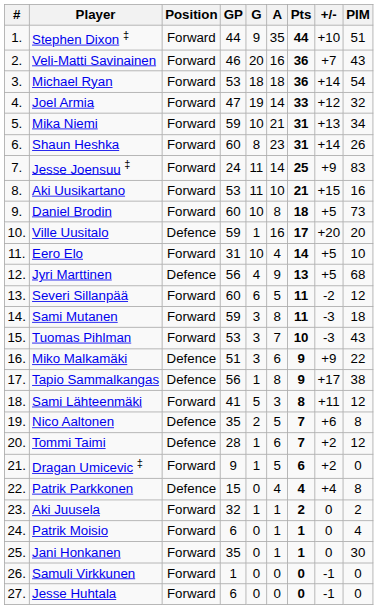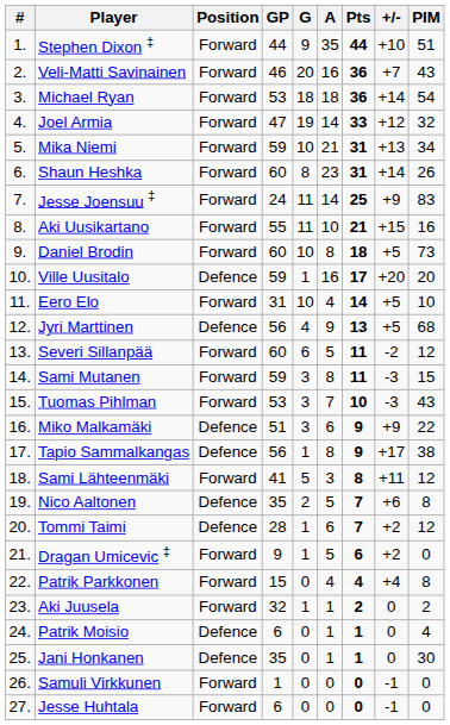 <table class="wikitable sortable">
 <tr>
 <th>#</th>
 <th>Player</th>
 <th>Position</th>
 <th>GP</th>
 <th>G</th>
 <th>A</th>
 <th>Pts</th>
 <th>+/-</th>
 <th>PIM</th>
 </tr>
 <tr align="center">
 <td>1.</td>
 <td align="left"><a href='#'>Stephen Dixon</a> <sup>‡</sup></td>
 <td>Forward</td>
 <td>44</td>
 <td>9</td>
 <td>35</td>
 <td><strong>44</strong></td>
 <td>+10</td>
 <td>51</td>
 </tr>
 <tr align="center">
 <td>2.</td>
 <td align="left"><a href='#'>Veli-Matti Savinainen</a></td>
 <td>Forward</td>
 <td>46</td>
 <td>20</td>
 <td>16</td>
 <td><strong>36</strong></td>
 <td>+7</td>
 <td>43</td>
 </tr>
 <tr align="center">
 <td>3.</td>
 <td align="left"><a href='#'>Michael Ryan</a></td>
 <td>Forward</td>
 <td>53</td>
 <td>18</td>
 <td>18</td>
 <td><strong>36</strong></td>
 <td>+14</td>
 <td>54</td>
 </tr>
 <tr align="center">
 <td>4.</td>
 <td align="left"><a href='#'>Joel Armia</a></td>
 <td>Forward</td>
 <td>47</td>
 <td>19</td>
 <td>14</td>
 <td><strong>33</strong></td>
 <td>+12</td>
 <td>32</td>
 </tr>
 <tr align="center">
 <td>5.</td>
 <td align="left"><a href='#'>Mika Niemi</a></td>
 <td>Forward</td>
 <td>59</td>
 <td>10</td>
 <td>21</td>
 <td><strong>31</strong></td>
 <td>+13</td>
 <td>34</td>
 </tr>
 <tr align="center">
 <td>6.</td>
 <td align="left"><a href='#'>Shaun Heshka</a></td>
 <td>Forward</td>
 <td>60</td>
 <td>8</td>
 <td>23</td>
 <td><strong>31</strong></td>
 <td>+14</td>
 <td>26</td>
 </tr>
 <tr align="center">
 <td>7.</td>
 <td align="left"><a href='#'>Jesse Joensuu</a> <sup>‡</sup></td>
 <td>Forward</td>
 <td>24</td>
 <td>11</td>
 <td>14</td>
 <td><strong>25</strong></td>
 <td>+9</td>
 <td>83</td>
 </tr>
 <tr align="center">
 <td>8.</td>
 <td align="left"><a href='#'>Aki Uusikartano</a></td>
 <td>Forward</td>
-<td>53</td>
+<td>55</td>
 <td>11</td>
 <td>10</td>
 <td><strong>21</strong></td>
 <td>+15</td>
 <td>16</td>
 </tr>
 <tr align="center">
 <td>9.</td>
 <td align="left"><a href='#'>Daniel Brodin</a></td>
 <td>Forward</td>
 <td>60</td>
 <td>10</td>
 <td>8</td>
 <td><strong>18</strong></td>
 <td>+5</td>
 <td>73</td>
 </tr>
 <tr align="center">
 <td>10.</td>
 <td align="left"><a href='#'>Ville Uusitalo</a></td>
 <td>Defence</td>
 <td>59</td>
 <td>1</td>
 <td>16</td>
 <td><strong>17</strong></td>
 <td>+20</td>
 <td>20</td>
 </tr>
 <tr align="center">
 <td>11.</td>
 <td align="left"><a href='#'>Eero Elo</a></td>
 <td>Forward</td>
 <td>31</td>
 <td>10</td>
 <td>4</td>
 <td><strong>14</strong></td>
 <td>+5</td>
 <td>10</td>
 </tr>
 <tr align="center">
 <td>12.</td>
 <td align="left"><a href='#'>Jyri Marttinen</a></td>
 <td>Defence</td>
 <td>56</td>
 <td>4</td>
 <td>9</td>
 <td><strong>13</strong></td>
 <td>+5</td>
 <td>68</td>
 </tr>
 <tr align="center">
 <td>13.</td>
 <td align="left"><a href='#'>Severi Sillanpää</a></td>
 <td>Forward</td>
 <td>60</td>
 <td>6</td>
 <td>5</td>
 <td><strong>11</strong></td>
 <td>-2</td>
 <td>12</td>
 </tr>
 <tr align="center">
 <td>14.</td>
 <td align="left"><a href='#'>Sami Mutanen</a></td>
 <td>Forward</td>
 <td>59</td>
 <td>3</td>
 <td>8</td>
 <td><strong>11</strong></td>
 <td>-3</td>
-<td>18</td>
+<td>15</td>
 </tr>
 <tr align="center">
 <td>15.</td>
 <td align="left"><a href='#'>Tuomas Pihlman</a></td>
 <td>Forward</td>
 <td>53</td>
 <td>3</td>
 <td>7</td>
 <td><strong>10</strong></td>
 <td>-3</td>
 <td>43</td>
 </tr>
 <tr align="center">
 <td>16.</td>
 <td align="left"><a href='#'>Miko Malkamäki</a></td>
 <td>Defence</td>
 <td>51</td>
 <td>3</td>
 <td>6</td>
 <td><strong>9</strong></td>
 <td>+9</td>
 <td>22</td>
 </tr>
 <tr align="center">
 <td>17.</td>
 <td align="left"><a href='#'>Tapio Sammalkangas</a></td>
 <td>Defence</td>
 <td>56</td>
 <td>1</td>
 <td>8</td>
 <td><strong>9</strong></td>
 <td>+17</td>
 <td>38</td>
 </tr>
 <tr align="center">
 <td>18.</td>
 <td align="left"><a href='#'>Sami Lähteenmäki</a></td>
 <td>Forward</td>
 <td>41</td>
 <td>5</td>
 <td>3</td>
 <td><strong>8</strong></td>
 <td>+11</td>
 <td>12</td>
 </tr>
 <tr align="center">
 <td>19.</td>
 <td align="left"><a href='#'>Nico Aaltonen</a></td>
 <td>Defence</td>
 <td>35</td>
 <td>2</td>
 <td>5</td>
 <td><strong>7</strong></td>
 <td>+6</td>
 <td>8</td>
 </tr>
 <tr align="center">
 <td>20.</td>
 <td align="left"><a href='#'>Tommi Taimi</a></td>
 <td>Defence</td>
 <td>28</td>
 <td>1</td>
 <td>6</td>
 <td><strong>7</strong></td>
 <td>+2</td>
 <td>12</td>
 </tr>
 <tr align="center">
 <td>21.</td>
 <td align="left"><a href='#'>Dragan Umicevic</a> <sup>‡</sup></td>
 <td>Forward</td>
 <td>9</td>
 <td>1</td>
 <td>5</td>
 <td><strong>6</strong></td>
 <td>+2</td>
 <td>0</td>
 </tr>
 <tr align="center">
 <td>22.</td>
 <td align="left"><a href='#'>Patrik Parkkonen</a></td>
-<td>Defence</td>
+<td>Forward</td>
 <td>15</td>
 <td>0</td>
 <td>4</td>
 <td><strong>4</strong></td>
 <td>+4</td>
 <td>8</td>
 </tr>
 <tr align="center">
 <td>23.</td>
 <td align="left"><a href='#'>Aki Juusela</a></td>
 <td>Forward</td>
 <td>32</td>
 <td>1</td>
 <td>1</td>
 <td><strong>2</strong></td>
 <td>0</td>
 <td>2</td>
 </tr>
 <tr align="center">
 <td>24.</td>
 <td align="left"><a href='#'>Patrik Moisio</a></td>
-<td>Forward</td>
+<td>Defence</td>
 <td>6</td>
 <td>0</td>
 <td>1</td>
 <td><strong>1</strong></td>
 <td>0</td>
 <td>4</td>
 </tr>
 <tr align="center">
 <td>25.</td>
 <td align="left"><a href='#'>Jani Honkanen</a></td>
-<td>Forward</td>
+<td>Defence</td>
 <td>35</td>
 <td>0</td>
 <td>1</td>
 <td><strong>1</strong></td>
 <td>0</td>
 <td>30</td>
 </tr>
 <tr align="center">
 <td>26.</td>
 <td align="left"><a href='#'>Samuli Virkkunen</a></td>
 <td>Forward</td>
 <td>1</td>
 <td>0</td>
 <td>0</td>
 <td><strong>0</strong></td>
 <td>-1</td>
 <td>0</td>
 </tr>
 <tr align="center">
 <td>27.</td>
 <td align="left"><a href='#'>Jesse Huhtala</a></td>
 <td>Forward</td>
 <td>6</td>
 <td>0</td>
 <td>0</td>
 <td><strong>0</strong></td>
 <td>-1</td>
 <td>0</td>
 </tr>
 </table>
